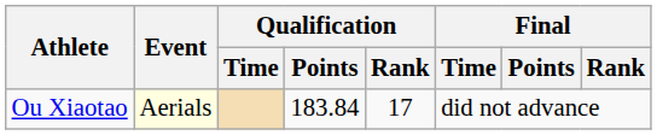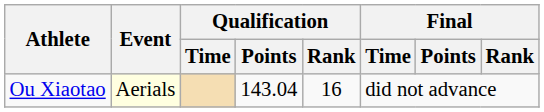 <table class="wikitable" style="font-size:90%">
 <tr>
 <th rowspan="2">Athlete</th>
 <th rowspan="2">Event</th>
 <th colspan="3">Qualification</th>
 <th colspan="3">Final</th>
 </tr>
 <tr>
 <th>Time</th>
 <th>Points</th>
 <th>Rank</th>
 <th>Time</th>
 <th>Points</th>
 <th>Rank</th>
 </tr>
 <tr>
 <td><a href='#'>Ou Xiaotao</a></td>
 <td style="background: lightyellow;">Aerials</td>
 <td bgcolor="wheat"></td>
-<td align="center">183.84</td>
-<td align="center">17</td>
+<td align="center">143.04</td>
+<td align="center">16</td>
 <td colspan="3">did not advance</td>
 </tr>
 </table>
